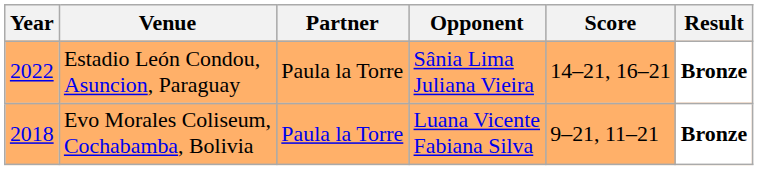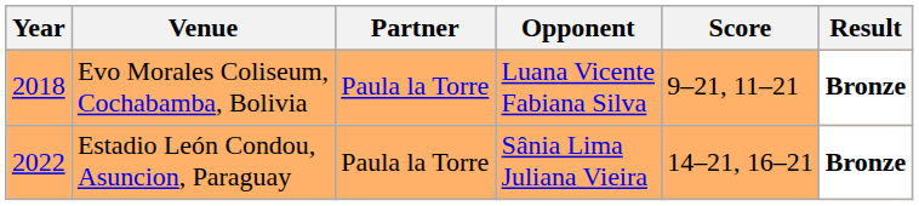 <table class="sortable wikitable" style="font-size: 90%;">
 <tr>
 <th>Year</th>
 <th>Venue</th>
 <th>Partner</th>
 <th>Opponent</th>
 <th>Score</th>
 <th>Result</th>
 </tr>
 <tr style="background:#FFB069">
+<td align="center"><a href='#'>2018</a></td>
+<td align="left">Evo Morales Coliseum,<br><a href='#'>Cochabamba</a>, Bolivia</td>
+<td align="left"> <a href='#'>Paula la Torre</a></td>
+<td align="left"> <a href='#'>Luana Vicente</a><br> <a href='#'>Fabiana Silva</a></td>
+<td align="left">9–21, 11–21</td>
+<td style="text-align:left; background:white"> <strong>Bronze</strong></td>
+</tr>
+<tr style="background:#FFB069">
 <td align="center"><a href='#'>2022</a></td>
 <td align="left">Estadio León Condou,<br><a href='#'>Asuncion</a>, Paraguay</td>
 <td align="left"> Paula la Torre</td>
 <td align="left"> <a href='#'>Sânia Lima</a><br> <a href='#'>Juliana Vieira</a></td>
 <td align="left">14–21, 16–21</td>
 <td style="text-align:left; background:white"> <strong>Bronze</strong></td>
 </tr>
-<tr style="background:#FFB069">
-<td align="center"><a href='#'>2018</a></td>
-<td align="left">Evo Morales Coliseum,<br><a href='#'>Cochabamba</a>, Bolivia</td>
-<td align="left"> <a href='#'>Paula la Torre</a></td>
-<td align="left"> <a href='#'>Luana Vicente</a><br> <a href='#'>Fabiana Silva</a></td>
-<td align="left">9–21, 11–21</td>
-<td style="text-align:left; background:white"> <strong>Bronze</strong></td>
-</tr>
 </table>
